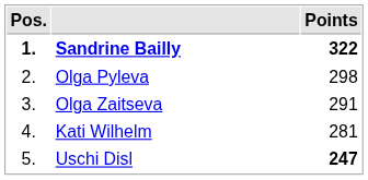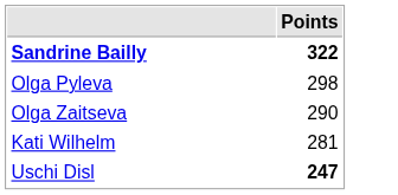 <table cellspacing="1" cellpadding="3" style="border:1px solid #AAAAAA;font-size:90%">
 <tr bgcolor="#E4E4E4">
-<th style="border-bottom:1px solid #AAAAAA" width=10>Pos.</th>
 <th style="border-bottom:1px solid #AAAAAA" width=200></th>
 <th style="border-bottom:1px solid #AAAAAA" width=20>Points</th>
 </tr>
 <tr>
-<td align="center"><strong>1.</strong></td>
 <td> <strong><a href='#'>Sandrine Bailly</a></strong></td>
 <td align="right"><strong>322</strong></td>
 </tr>
 <tr>
-<td align="center">2.</td>
 <td> <a href='#'>Olga Pyleva</a></td>
 <td align="right">298</td>
 </tr>
 <tr>
-<td align="center">3.</td>
 <td> <a href='#'>Olga Zaitseva</a></td>
-<td align="right">291</td>
+<td align="right">290</td>
 </tr>
 <tr>
-<td align="center">4.</td>
 <td> <a href='#'>Kati Wilhelm</a></td>
 <td align="right">281</td>
 </tr>
 <tr>
-<td align="center">5.</td>
 <td> <a href='#'>Uschi Disl</a></td>
 <td align="right"><strong>247</strong></td>
 </tr>
 </table>
